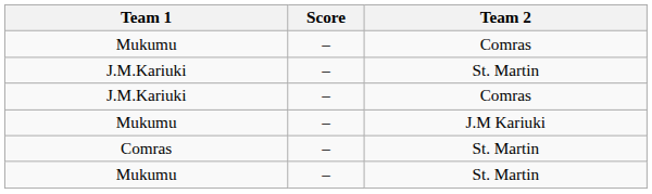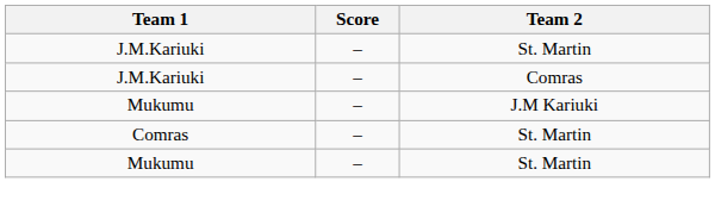 <table class="wikitable" style="text-align: center;">
 <tr>
 <th style="width:200pt;">Team 1</th>
 <th style="width:50pt;">Score</th>
 <th style="width:200pt;">Team 2</th>
-</tr>
-<tr>
-<td>Mukumu</td>
-<td>–</td>
-<td>Comras</td>
 </tr>
 <tr>
 <td>J.M.Kariuki</td>
 <td>–</td>
 <td>St. Martin</td>
 </tr>
 <tr>
 <td>J.M.Kariuki</td>
 <td>–</td>
 <td>Comras</td>
 </tr>
 <tr>
 <td>Mukumu</td>
 <td>–</td>
 <td>J.M Kariuki</td>
 </tr>
 <tr>
 <td>Comras</td>
 <td>–</td>
 <td>St. Martin</td>
 </tr>
 <tr>
 <td>Mukumu</td>
 <td>–</td>
 <td>St. Martin</td>
 </tr>
 </table>
